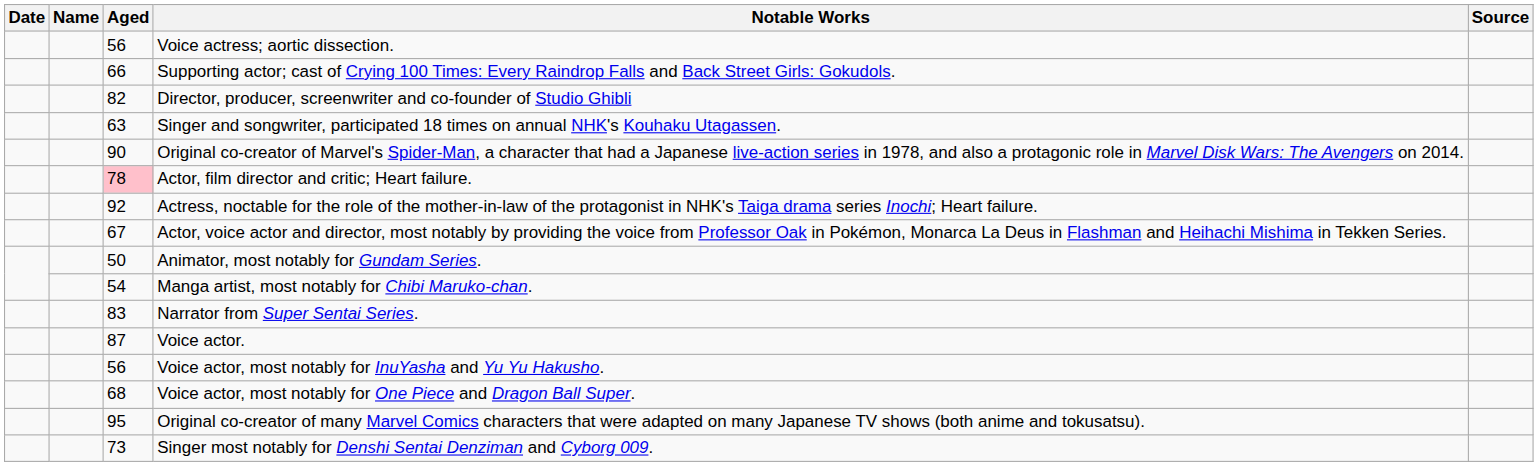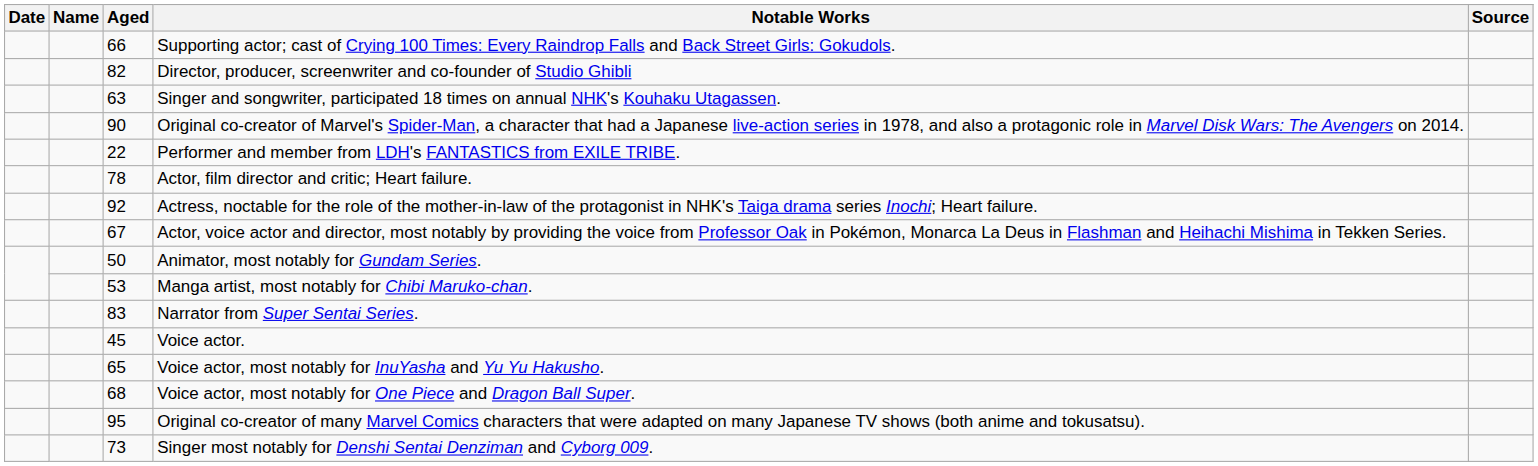 <table class="wikitable sortable">
 <tr>
 <th scope="col">Date</th>
 <th scope="col">Name</th>
 <th scope="col">Aged</th>
 <th class="unsortable" scope="col">Notable Works</th>
 <th class="unsortable" scope="col">Source</th>
-</tr>
-<tr>
-<td></td>
-<td></td>
-<td>56</td>
-<td>Voice actress; aortic dissection.</td>
-<td></td>
 </tr>
 <tr>
 <td></td>
 <td></td>
 <td>66</td>
 <td>Supporting actor; cast of <a href='#'>Crying 100 Times: Every Raindrop Falls</a> and <a href='#'>Back Street Girls: Gokudols</a>.</td>
 <td></td>
 </tr>
 <tr>
 <td></td>
 <td></td>
 <td>82</td>
 <td>Director, producer, screenwriter and co-founder of <a href='#'>Studio Ghibli</a></td>
 <td></td>
 </tr>
 <tr>
 <td></td>
 <td></td>
 <td>63</td>
 <td>Singer and songwriter, participated 18 times on annual <a href='#'>NHK</a>'s <a href='#'>Kouhaku Utagassen</a>.</td>
 <td></td>
 </tr>
 <tr>
 <td></td>
 <td></td>
 <td>90</td>
 <td>Original co-creator of Marvel's <a href='#'>Spider-Man</a>, a character that had a Japanese <a href='#'>live-action series</a> in 1978, and also a protagonic role in <em><a href='#'>Marvel Disk Wars: The Avengers</a></em> on 2014.</td>
 <td></td>
 </tr>
 <tr>
 <td></td>
 <td></td>
-<td style="background: pink;">78</td>
+<td>22</td>
+<td>Performer and member from <a href='#'>LDH</a>'s <a href='#'>FANTASTICS from EXILE TRIBE</a>.</td>
+<td></td>
+</tr>
+<tr>
+<td></td>
+<td></td>
+<td>78</td>
 <td>Actor, film director and critic; Heart failure.</td>
 <td></td>
 </tr>
 <tr>
 <td></td>
 <td></td>
 <td>92</td>
 <td>Actress, noctable for the role of the mother-in-law of the protagonist in NHK's <a href='#'>Taiga drama</a> series <em><a href='#'>Inochi</a></em>; Heart failure.</td>
 <td></td>
 </tr>
 <tr>
 <td></td>
 <td></td>
 <td>67</td>
 <td>Actor, voice actor and director, most notably by providing the voice from <a href='#'>Professor Oak</a> in Pokémon, Monarca La Deus in <a href='#'>Flashman</a> and <a href='#'>Heihachi Mishima</a> in Tekken Series.</td>
 <td></td>
 </tr>
 <tr>
 <td rowspan="2"></td>
 <td></td>
 <td>50</td>
 <td>Animator, most notably for <em><a href='#'>Gundam Series</a></em>.</td>
 <td></td>
 </tr>
 <tr>
 <td></td>
-<td>54</td>
+<td>53</td>
 <td>Manga artist, most notably for <em><a href='#'>Chibi Maruko-chan</a></em>.</td>
 <td></td>
 </tr>
 <tr>
 <td></td>
 <td></td>
 <td>83</td>
 <td>Narrator from <em><a href='#'>Super Sentai Series</a></em>.</td>
 <td></td>
 </tr>
 <tr>
 <td></td>
 <td></td>
-<td>87</td>
+<td>45</td>
 <td>Voice actor.</td>
 <td></td>
 </tr>
 <tr>
 <td></td>
 <td></td>
-<td>56</td>
+<td>65</td>
 <td>Voice actor, most notably for <em><a href='#'>InuYasha</a></em> and <em><a href='#'>Yu Yu Hakusho</a></em>.</td>
 <td></td>
 </tr>
 <tr>
 <td></td>
 <td></td>
 <td>68</td>
 <td>Voice actor, most notably for <em><a href='#'>One Piece</a></em> and <em><a href='#'>Dragon Ball Super</a></em>.</td>
 <td></td>
 </tr>
 <tr>
 <td></td>
 <td></td>
 <td>95</td>
 <td>Original co-creator of many <a href='#'>Marvel Comics</a> characters that were adapted on many Japanese TV shows (both anime and tokusatsu).</td>
 <td></td>
 </tr>
 <tr>
 <td></td>
 <td></td>
 <td>73</td>
 <td>Singer most notably for <em><a href='#'>Denshi Sentai Denziman</a></em> and <em><a href='#'>Cyborg 009</a></em>.</td>
 <td></td>
 </tr>
 </table>
